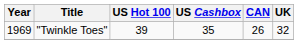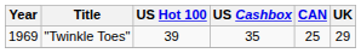 <table class="wikitable">
 <tr>
 <th>Year</th>
 <th>Title</th>
 <th>US <a href='#'>Hot 100</a></th>
 <th>US <em><a href='#'>Cashbox</a></em><em></th>
 <th><a href='#'>CAN</a></th>
 <th>UK</th>
 </tr>
 <tr>
 <td>1969</td>
 <td>"Twinkle Toes"</td>
 <td align="center">39</td>
 <td align="center">35</td>
-<td align="center">26</td>
-<td align="center">32</td>
+<td align="center">25</td>
+<td align="center">29</td>
 </tr>
 <tr>
 </tr>
 </table>
